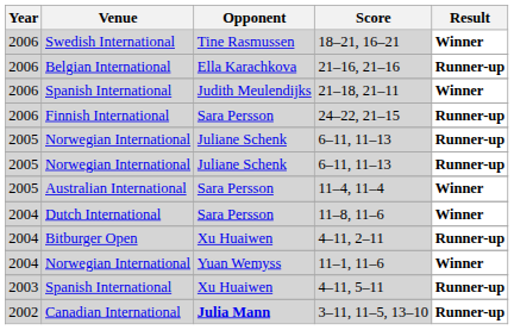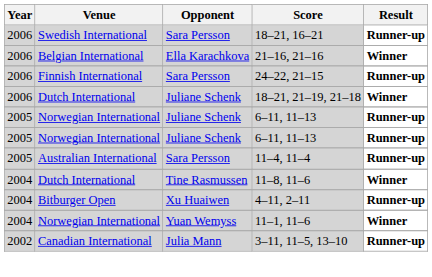 <table class="sortable wikitable" style="font-size: 95%;">
 <tr>
 <th>Year</th>
 <th>Venue</th>
 <th>Opponent</th>
 <th>Score</th>
 <th>Result</th>
 </tr>
 <tr style="background:#D5D5D5">
 <td align="center">2006</td>
 <td align="left"><a href='#'>Swedish International</a></td>
-<td align="left"> <a href='#'>Tine Rasmussen</a></td>
+<td align="left"> <a href='#'>Sara Persson</a></td>
 <td align="left">18–21, 16–21</td>
-<td style="text-align:left; background:white"> <strong>Winner</strong></td>
+<td style="text-align:left; background:white"> <strong>Runner-up</strong></td>
 </tr>
 <tr>
 </tr>
 <tr style="background:#D5D5D5">
 <td align="center">2006</td>
 <td align="left"><a href='#'>Belgian International</a></td>
 <td align="left"> <a href='#'>Ella Karachkova</a></td>
 <td align="left">21–16, 21–16</td>
-<td style="text-align:left; background:white"> <strong>Runner-up</strong></td>
+<td style="text-align:left; background:white"> <strong>Winner</strong></td>
 </tr>
 <tr>
-</tr>
-<tr style="background:#D5D5D5">
-<td align="center">2006</td>
-<td align="left"><a href='#'>Spanish International</a></td>
-<td align="left"> <a href='#'>Judith Meulendijks</a></td>
-<td align="left">21–18, 21–11</td>
-<td style="text-align:left; background:white"> <strong>Winner</strong></td>
 </tr>
 <tr>
 </tr>
 <tr style="background:#D5D5D5">
 <td align="center">2006</td>
 <td align="left"><a href='#'>Finnish International</a></td>
 <td align="left"> <a href='#'>Sara Persson</a></td>
 <td align="left">24–22, 21–15</td>
 <td style="text-align:left; background:white"> <strong>Runner-up</strong></td>
 </tr>
 <tr>
+</tr>
+<tr style="background:#D5D5D5">
+<td align="center">2006</td>
+<td align="left"><a href='#'>Dutch International</a></td>
+<td align="left"> <a href='#'>Juliane Schenk</a></td>
+<td align="left">18–21, 21–19, 21–18</td>
+<td style="text-align:left; background:white"> <strong>Winner</strong></td>
 </tr>
 <tr>
 </tr>
 <tr style="background:#D5D5D5">
 <td align="center">2005</td>
 <td align="left"><a href='#'>Norwegian International</a></td>
 <td align="left"> <a href='#'>Juliane Schenk</a></td>
 <td align="left">6–11, 11–13</td>
 <td style="text-align:left; background:white"> <strong>Runner-up</strong></td>
 </tr>
 <tr>
 </tr>
 <tr style="background:#D5D5D5">
 <td align="center">2005</td>
 <td align="left"><a href='#'>Norwegian International</a></td>
 <td align="left"> <a href='#'>Juliane Schenk</a></td>
 <td align="left">6–11, 11–13</td>
 <td style="text-align:left; background:white"> <strong>Runner-up</strong></td>
 </tr>
 <tr>
 </tr>
 <tr style="background:#D5D5D5">
 <td align="center">2005</td>
 <td align="left"><a href='#'>Australian International</a></td>
 <td align="left"> <a href='#'>Sara Persson</a></td>
 <td align="left">11–4, 11–4</td>
-<td style="text-align:left; background:white"> <strong>Winner</strong></td>
+<td style="text-align:left; background:white"> <strong>Runner-up</strong></td>
 </tr>
 <tr>
 </tr>
 <tr style="background:#D5D5D5">
 <td align="center">2004</td>
 <td align="left"><a href='#'>Dutch International</a></td>
-<td align="left"> <a href='#'>Sara Persson</a></td>
+<td align="left"> <a href='#'>Tine Rasmussen</a></td>
 <td align="left">11–8, 11–6</td>
 <td style="text-align:left; background:white"> <strong>Winner</strong></td>
 </tr>
 <tr>
 </tr>
 <tr style="background:#D5D5D5">
 <td align="center">2004</td>
 <td align="left"><a href='#'>Bitburger Open</a></td>
 <td align="left"> <a href='#'>Xu Huaiwen</a></td>
 <td align="left">4–11, 2–11</td>
 <td style="text-align:left; background:white"> <strong>Runner-up</strong></td>
 </tr>
 <tr>
 </tr>
 <tr style="background:#D5D5D5">
 <td align="center">2004</td>
 <td align="left"><a href='#'>Norwegian International</a></td>
 <td align="left"> <a href='#'>Yuan Wemyss</a></td>
 <td align="left">11–1, 11–6</td>
 <td style="text-align:left; background:white"> <strong>Winner</strong></td>
 </tr>
 <tr>
 </tr>
-<tr style="background:#D5D5D5">
-<td align="center">2003</td>
-<td align="left"><a href='#'>Spanish International</a></td>
-<td align="left"> <a href='#'>Xu Huaiwen</a></td>
-<td align="left">4–11, 5–11</td>
-<td style="text-align:left; background:white"> <strong>Runner-up</strong></td>
-</tr>
 <tr>
 </tr>
 <tr style="background:#D5D5D5">
 <td align="center">2002</td>
 <td align="left"><a href='#'>Canadian International</a></td>
-<td align="left"><strong> <a href='#'>Julia Mann</a></strong></td>
+<td align="left"> <a href='#'>Julia Mann</a></td>
 <td align="left">3–11, 11–5, 13–10</td>
 <td style="text-align:left; background:white"> <strong>Runner-up</strong></td>
 </tr>
 </table>
